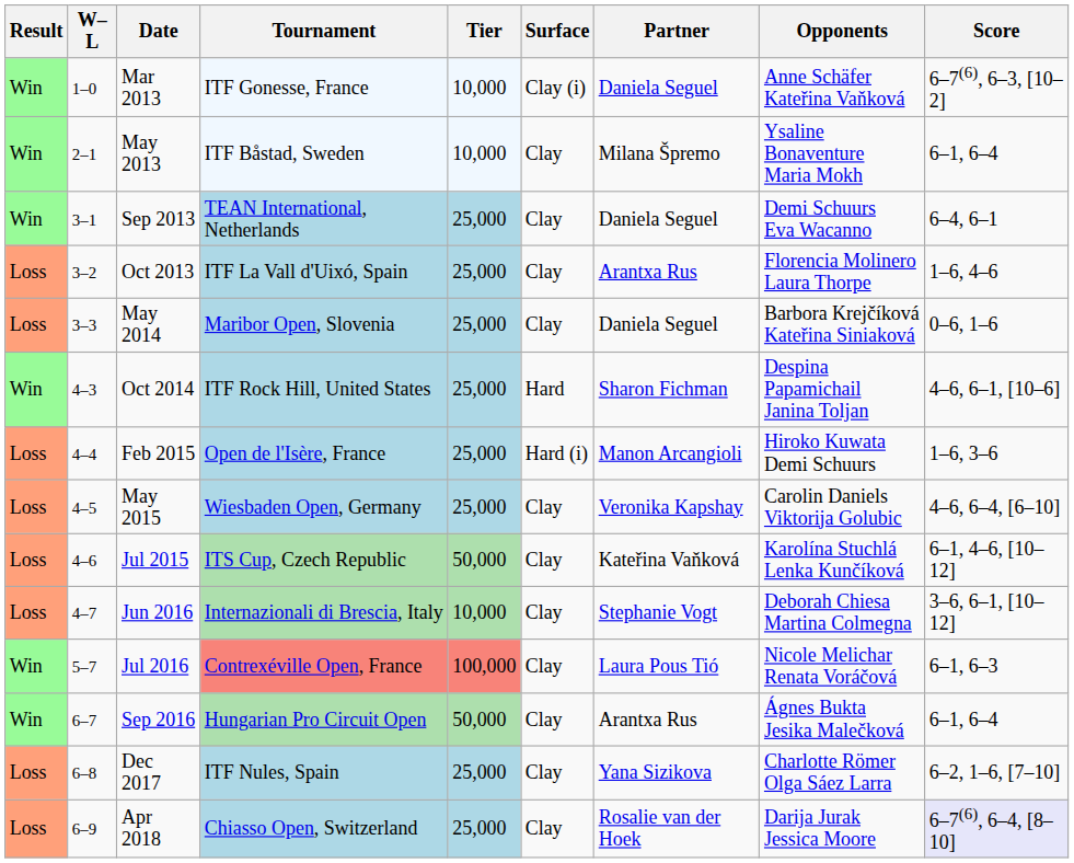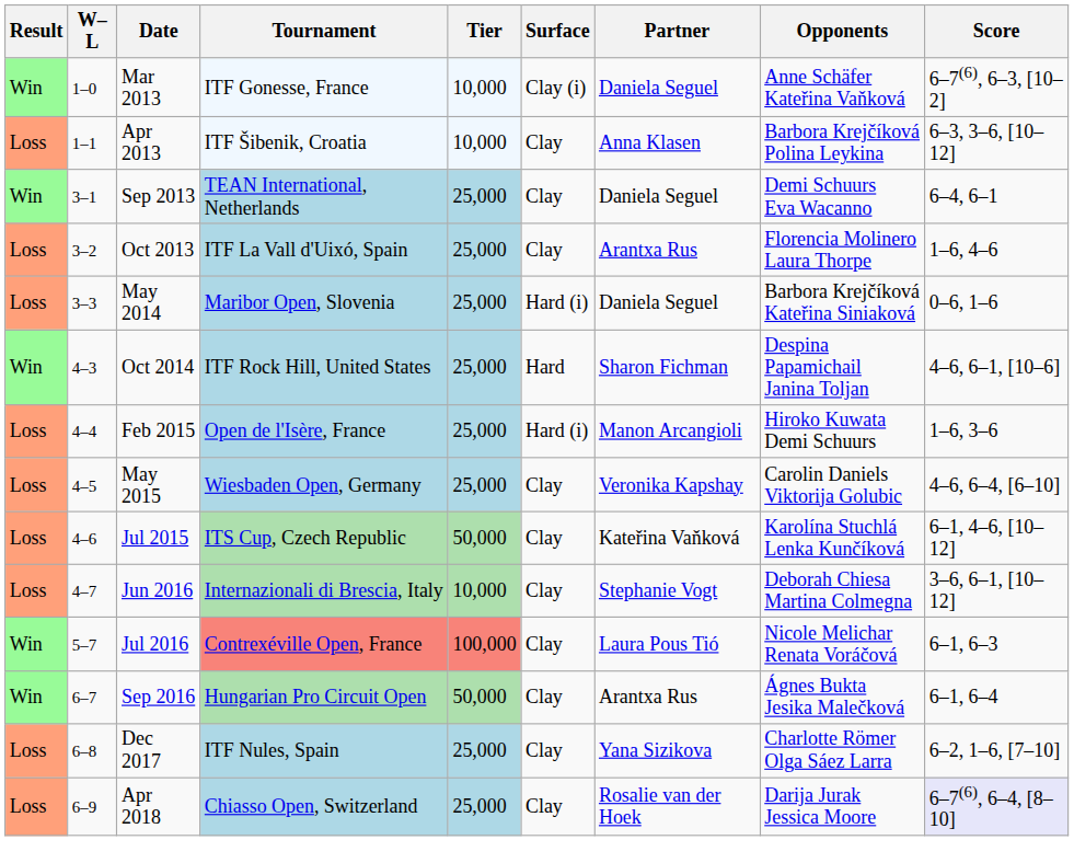 <table class="sortable wikitable">
 <tr>
 <th>Result</th>
 <th class="unsortable">W–L</th>
 <th>Date</th>
 <th>Tournament</th>
 <th>Tier</th>
 <th>Surface</th>
 <th>Partner</th>
 <th>Opponents</th>
 <th class="unsortable">Score</th>
 </tr>
 <tr>
 <td style="background:#98fb98;">Win</td>
 <td><small>1–0</small></td>
 <td>Mar 2013</td>
 <td style="background:#f0f8ff;">ITF Gonesse, France</td>
 <td style="background:#f0f8ff;">10,000</td>
 <td>Clay (i)</td>
 <td> <a href='#'>Daniela Seguel</a></td>
 <td> <a href='#'>Anne Schäfer</a> <br>  <a href='#'>Kateřina Vaňková</a></td>
 <td>6–7<sup>(6)</sup>, 6–3, [10–2]</td>
 </tr>
 <tr>
-<td style="background:#98fb98;">Win</td>
-<td><small>2–1</small></td>
-<td>May 2013</td>
-<td style="background:#f0f8ff;">ITF Båstad, Sweden</td>
+<td style="background:#ffa07a;">Loss</td>
+<td><small>1–1</small></td>
+<td>Apr 2013</td>
+<td style="background:#f0f8ff;">ITF Šibenik, Croatia</td>
 <td style="background:#f0f8ff;">10,000</td>
 <td>Clay</td>
-<td> Milana Špremo</td>
-<td> <a href='#'>Ysaline Bonaventure</a> <br>  <a href='#'>Maria Mokh</a></td>
-<td>6–1, 6–4</td>
+<td> <a href='#'>Anna Klasen</a></td>
+<td> <a href='#'>Barbora Krejčíková</a> <br>  <a href='#'>Polina Leykina</a></td>
+<td>6–3, 3–6, [10–12]</td>
 </tr>
 <tr>
 <td style="background:#98fb98;">Win</td>
 <td><small>3–1</small></td>
 <td>Sep 2013</td>
 <td style="background:lightblue;"><a href='#'>TEAN International</a>, Netherlands</td>
 <td style="background:lightblue;">25,000</td>
 <td>Clay</td>
 <td> Daniela Seguel</td>
 <td> <a href='#'>Demi Schuurs</a> <br>  <a href='#'>Eva Wacanno</a></td>
 <td>6–4, 6–1</td>
 </tr>
 <tr>
 <td style="background:#ffa07a;">Loss</td>
 <td><small>3–2</small></td>
 <td>Oct 2013</td>
 <td style="background:lightblue;">ITF La Vall d'Uixó, Spain</td>
 <td style="background:lightblue;">25,000</td>
 <td>Clay</td>
 <td> <a href='#'>Arantxa Rus</a></td>
 <td> <a href='#'>Florencia Molinero</a> <br>  <a href='#'>Laura Thorpe</a></td>
 <td>1–6, 4–6</td>
 </tr>
 <tr>
 <td style="background:#ffa07a;">Loss</td>
 <td><small>3–3</small></td>
 <td>May 2014</td>
 <td style="background:lightblue;"><a href='#'>Maribor Open</a>, Slovenia</td>
 <td style="background:lightblue;">25,000</td>
-<td>Clay</td>
+<td>Hard (i)</td>
 <td> Daniela Seguel</td>
 <td> Barbora Krejčíková <br>  <a href='#'>Kateřina Siniaková</a></td>
 <td>0–6, 1–6</td>
 </tr>
 <tr>
 <td style="background:#98fb98;">Win</td>
 <td><small>4–3</small></td>
 <td>Oct 2014</td>
 <td style="background:lightblue;">ITF Rock Hill, United States</td>
 <td style="background:lightblue;">25,000</td>
 <td>Hard</td>
 <td> <a href='#'>Sharon Fichman</a></td>
 <td> <a href='#'>Despina Papamichail</a> <br>  <a href='#'>Janina Toljan</a></td>
 <td>4–6, 6–1, [10–6]</td>
 </tr>
 <tr>
 <td style="background:#ffa07a;">Loss</td>
 <td><small>4–4</small></td>
 <td>Feb 2015</td>
 <td style="background:lightblue;"><a href='#'>Open de l'Isère</a>, France</td>
 <td style="background:lightblue;">25,000</td>
 <td>Hard (i)</td>
 <td> <a href='#'>Manon Arcangioli</a></td>
 <td> <a href='#'>Hiroko Kuwata</a> <br>  Demi Schuurs</td>
 <td>1–6, 3–6</td>
 </tr>
 <tr>
 <td style="background:#ffa07a;">Loss</td>
 <td><small>4–5</small></td>
 <td>May 2015</td>
 <td style="background:lightblue;"><a href='#'>Wiesbaden Open</a>, Germany</td>
 <td style="background:lightblue;">25,000</td>
 <td>Clay</td>
 <td> <a href='#'>Veronika Kapshay</a></td>
 <td> Carolin Daniels <br>  <a href='#'>Viktorija Golubic</a></td>
 <td>4–6, 6–4, [6–10]</td>
 </tr>
 <tr>
 <td style="background:#ffa07a;">Loss</td>
 <td><small>4–6</small></td>
 <td><a href='#'>Jul 2015</a></td>
 <td style="background:#addfad;"><a href='#'>ITS Cup</a>, Czech Republic</td>
 <td style="background:#addfad;">50,000</td>
 <td>Clay</td>
 <td> Kateřina Vaňková</td>
 <td> <a href='#'>Karolína Stuchlá</a> <br>  <a href='#'>Lenka Kunčíková</a></td>
 <td>6–1, 4–6, [10–12]</td>
 </tr>
 <tr>
 <td style="background:#ffa07a;">Loss</td>
 <td><small>4–7</small></td>
 <td><a href='#'>Jun 2016</a></td>
 <td style="background:#addfad;"><a href='#'>Internazionali di Brescia</a>, Italy</td>
 <td style="background:#addfad;">10,000</td>
 <td>Clay</td>
 <td> <a href='#'>Stephanie Vogt</a></td>
 <td> <a href='#'>Deborah Chiesa</a> <br>  <a href='#'>Martina Colmegna</a></td>
 <td>3–6, 6–1, [10–12]</td>
 </tr>
 <tr>
 <td style="background:#98fb98;">Win</td>
 <td><small>5–7</small></td>
 <td><a href='#'>Jul 2016</a></td>
 <td style="background:#f88379;"><a href='#'>Contrexéville Open</a>, France</td>
 <td style="background:#f88379;">100,000</td>
 <td>Clay</td>
 <td> <a href='#'>Laura Pous Tió</a></td>
 <td> <a href='#'>Nicole Melichar</a> <br>  <a href='#'>Renata Voráčová</a></td>
 <td>6–1, 6–3</td>
 </tr>
 <tr>
 <td style="background:#98fb98;">Win</td>
 <td><small>6–7</small></td>
 <td><a href='#'>Sep 2016</a></td>
 <td style="background:#addfad;"><a href='#'>Hungarian Pro Circuit Open</a></td>
 <td style="background:#addfad;">50,000</td>
 <td>Clay</td>
 <td> Arantxa Rus</td>
 <td> <a href='#'>Ágnes Bukta</a> <br>  <a href='#'>Jesika Malečková</a></td>
 <td>6–1, 6–4</td>
 </tr>
 <tr>
 <td style="background:#ffa07a;">Loss</td>
 <td><small>6–8</small></td>
 <td>Dec 2017</td>
 <td style="background:lightblue;">ITF Nules, Spain</td>
 <td style="background:lightblue;">25,000</td>
 <td>Clay</td>
 <td> <a href='#'>Yana Sizikova</a></td>
 <td> <a href='#'>Charlotte Römer</a> <br>  <a href='#'>Olga Sáez Larra</a></td>
 <td>6–2, 1–6, [7–10]</td>
 </tr>
 <tr>
 <td style="background:#ffa07a;">Loss</td>
 <td><small>6–9</small></td>
 <td>Apr 2018</td>
 <td style="background:lightblue;"><a href='#'>Chiasso Open</a>, Switzerland</td>
 <td style="background:lightblue;">25,000</td>
 <td>Clay</td>
 <td> <a href='#'>Rosalie van der Hoek</a></td>
 <td> <a href='#'>Darija Jurak</a> <br>  <a href='#'>Jessica Moore</a></td>
 <td style="background: lavender;">6–7<sup>(6)</sup>, 6–4, [8–10]</td>
 </tr>
 </table>
